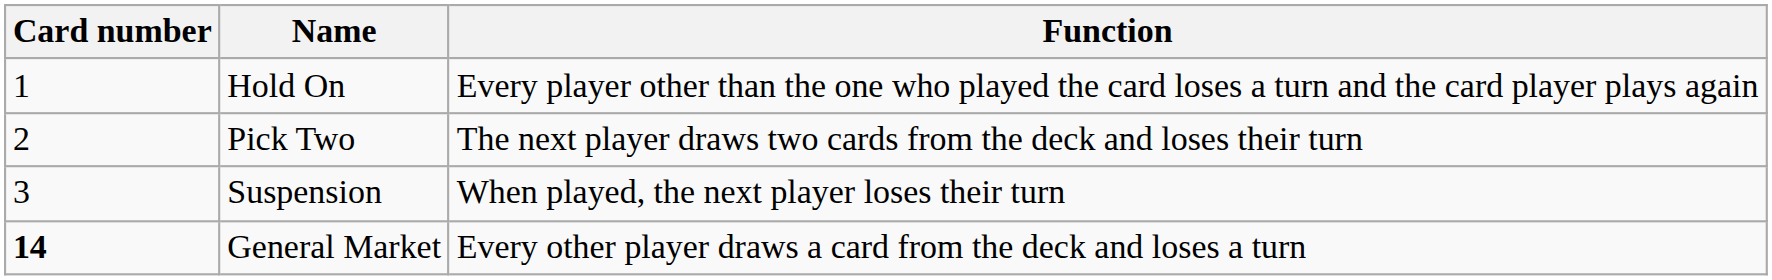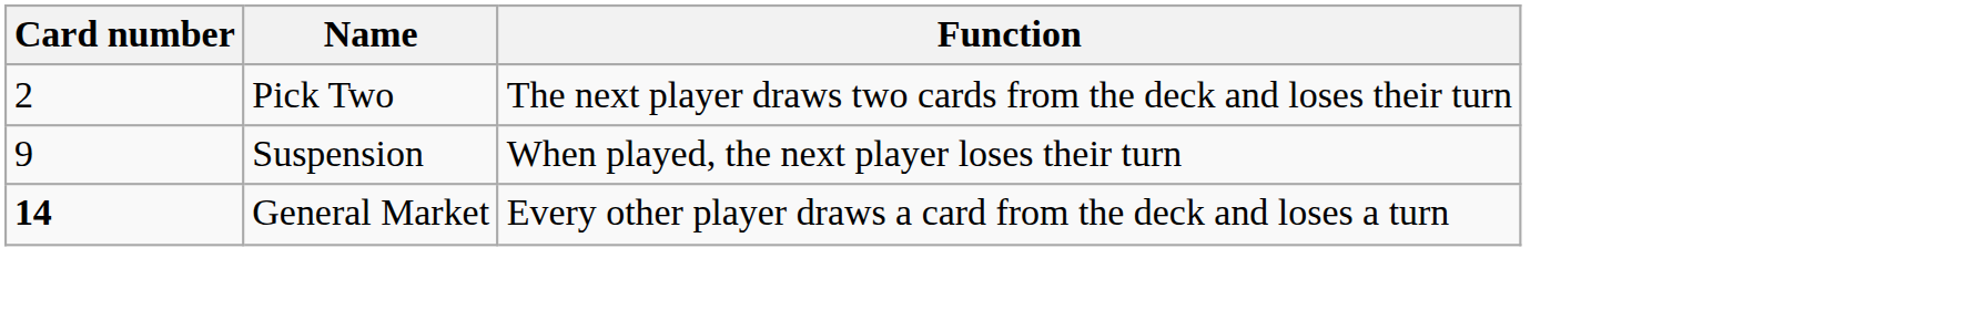 <table class="wikitable">
 <tr>
 <th>Card number</th>
 <th>Name</th>
 <th>Function</th>
 </tr>
 <tr>
-<td>1</td>
-<td>Hold On</td>
-<td>Every player other than the one who played the card loses a turn and the card player plays again</td>
-</tr>
-<tr>
 <td>2</td>
 <td>Pick Two</td>
 <td>The next player draws two cards from the deck and loses their turn</td>
 </tr>
 <tr>
-<td>3</td>
+<td>9</td>
 <td>Suspension</td>
 <td>When played, the next player loses their turn</td>
 </tr>
 <tr>
 <td><strong>14</strong></td>
 <td>General Market</td>
 <td>Every other player draws a card from the deck and loses a turn</td>
 </tr>
 </table>
